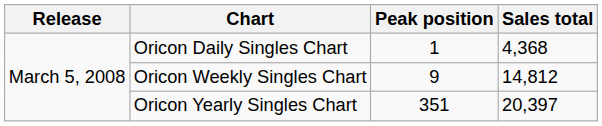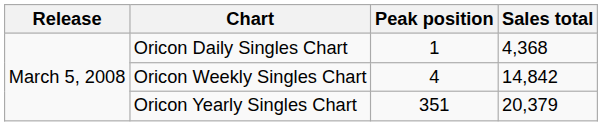 <table class="wikitable">
 <tr>
 <th>Release</th>
 <th>Chart</th>
 <th>Peak position</th>
 <th>Sales total</th>
 </tr>
 <tr>
 <td rowspan="3">March 5, 2008</td>
 <td>Oricon Daily Singles Chart</td>
 <td align="center">1</td>
 <td>4,368</td>
 </tr>
 <tr>
 <td>Oricon Weekly Singles Chart</td>
-<td align="center">9</td>
-<td>14,812</td>
+<td align="center">4</td>
+<td>14,842</td>
 </tr>
 <tr>
 <td>Oricon Yearly Singles Chart</td>
 <td align="center">351</td>
-<td>20,397</td>
+<td>20,379</td>
 </tr>
 </table>
